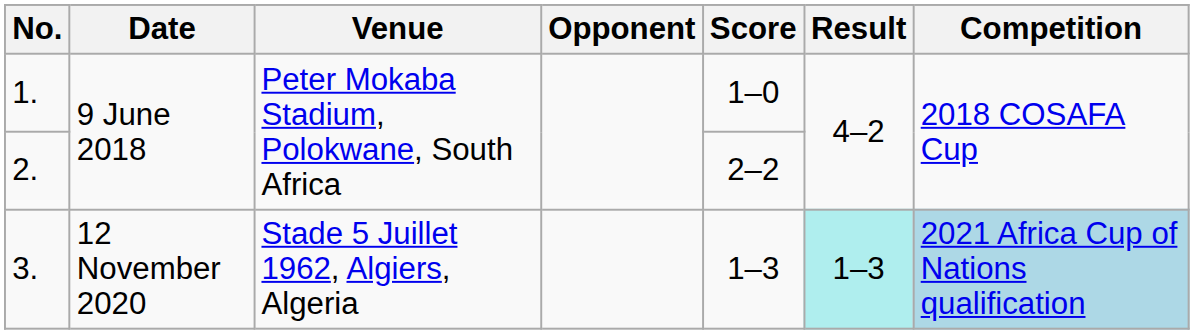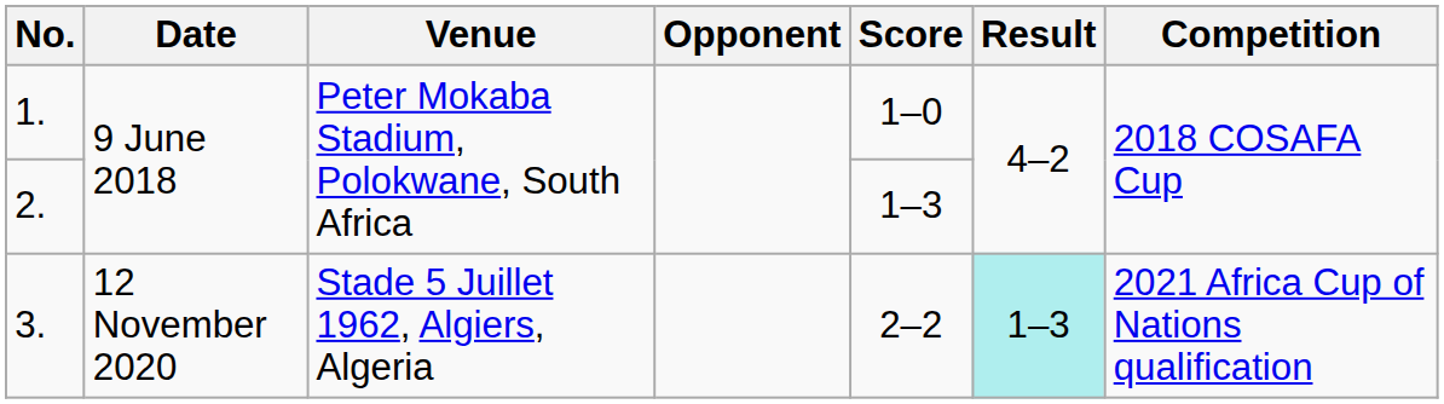 <table class="wikitable sortable">
 <tr>
 <th>No.</th>
 <th>Date</th>
 <th>Venue</th>
 <th>Opponent</th>
 <th>Score</th>
 <th>Result</th>
 <th>Competition</th>
 </tr>
 <tr>
 <td>1.</td>
 <td rowspan="2">9 June 2018</td>
 <td rowspan="2"><a href='#'>Peter Mokaba Stadium</a>, <a href='#'>Polokwane</a>, South Africa</td>
 <td rowspan="2"></td>
 <td align="center">1–0</td>
 <td rowspan=2 align="center">4–2 </td>
 <td rowspan="2"><a href='#'>2018 COSAFA Cup</a></td>
 </tr>
 <tr>
 <td>2.</td>
-<td align="center">2–2</td>
+<td align="center">1–3</td>
 </tr>
 <tr>
 <td>3.</td>
 <td>12 November 2020</td>
 <td><a href='#'>Stade 5 Juillet 1962</a>, <a href='#'>Algiers</a>, Algeria</td>
 <td></td>
-<td align="center">1–3</td>
+<td align="center">2–2</td>
 <td align="center" style="background: paleturquoise;">1–3</td>
-<td style="background: lightblue;"><a href='#'>2021 Africa Cup of Nations qualification</a></td>
+<td><a href='#'>2021 Africa Cup of Nations qualification</a></td>
 </tr>
 </table>
